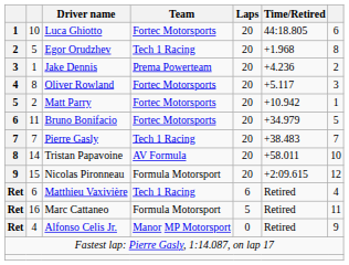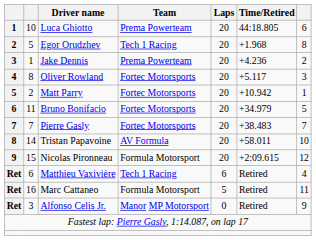 <table class="wikitable" style="font-size: 85%;">
 <tr>
 <th></th>
 <th></th>
 <th>Driver name</th>
 <th>Team</th>
 <th>Laps</th>
 <th>Time/Retired</th>
 <th></th>
 </tr>
 <tr>
 <th>1</th>
 <td align=center>10</td>
 <td> <a href='#'>Luca Ghiotto</a></td>
-<td><a href='#'>Fortec Motorsports</a></td>
+<td><a href='#'>Prema Powerteam</a></td>
 <td align=center>20</td>
 <td>44:18.805</td>
 <td align=center>6</td>
 </tr>
 <tr>
 <th>2</th>
 <td align=center>5</td>
 <td> <a href='#'>Egor Orudzhev</a></td>
 <td><a href='#'>Tech 1 Racing</a></td>
 <td align=center>20</td>
 <td>+1.968</td>
 <td align=center>8</td>
 </tr>
 <tr>
 <th>3</th>
 <td align=center>1</td>
 <td> <a href='#'>Jake Dennis</a></td>
 <td><a href='#'>Prema Powerteam</a></td>
 <td align=center>20</td>
 <td>+4.236</td>
 <td align=center>2</td>
 </tr>
 <tr>
 <th>4</th>
 <td align=center>8</td>
 <td> <a href='#'>Oliver Rowland</a></td>
 <td><a href='#'>Fortec Motorsports</a></td>
 <td align=center>20</td>
 <td>+5.117</td>
 <td align=center>3</td>
 </tr>
 <tr>
 <th>5</th>
 <td align=center>2</td>
 <td> <a href='#'>Matt Parry</a></td>
 <td><a href='#'>Fortec Motorsports</a></td>
 <td align=center>20</td>
 <td>+10.942</td>
 <td align=center>1</td>
 </tr>
 <tr>
 <th>6</th>
 <td align=center>11</td>
 <td> <a href='#'>Bruno Bonifacio</a></td>
 <td><a href='#'>Fortec Motorsports</a></td>
 <td align=center>20</td>
 <td>+34.979</td>
 <td align=center>5</td>
 </tr>
 <tr>
 <th>7</th>
 <td align=center>7</td>
 <td> <a href='#'>Pierre Gasly</a></td>
-<td><a href='#'>Tech 1 Racing</a></td>
+<td><a href='#'>Fortec Motorsports</a></td>
 <td align=center>20</td>
 <td>+38.483</td>
 <td align=center>7</td>
 </tr>
 <tr>
 <th>8</th>
 <td align=center>14</td>
 <td> Tristan Papavoine</td>
 <td><a href='#'>AV Formula</a></td>
 <td align=center>20</td>
 <td>+58.011</td>
 <td align=center>10</td>
 </tr>
 <tr>
 <th>9</th>
 <td align=center>15</td>
 <td> Nicolas Pironneau</td>
 <td>Formula Motorsport</td>
 <td align=center>20</td>
 <td>+2:09.615</td>
 <td align=center>12</td>
 </tr>
 <tr>
 <th>Ret</th>
 <td align=center>6</td>
 <td> <a href='#'>Matthieu Vaxivière</a></td>
 <td><a href='#'>Tech 1 Racing</a></td>
 <td align=center>6</td>
 <td>Retired</td>
 <td align=center>4</td>
 </tr>
 <tr>
 <th>Ret</th>
 <td align=center>16</td>
 <td> Marc Cattaneo</td>
 <td>Formula Motorsport</td>
 <td align=center>5</td>
 <td>Retired</td>
 <td align=center>11</td>
 </tr>
 <tr>
 <th>Ret</th>
-<td align=center>4</td>
+<td align=center>3</td>
 <td> <a href='#'>Alfonso Celis Jr.</a></td>
 <td><a href='#'>Manor</a> <a href='#'>MP Motorsport</a></td>
 <td align=center>0</td>
 <td>Retired</td>
 <td align=center>9</td>
 </tr>
 <tr>
 <td colspan=7 align=center><em>Fastest lap: <a href='#'>Pierre Gasly</a>, 1:14.087,  on lap 17</em></td>
 </tr>
 <tr>
 <td colspan=7></td>
 </tr>
 </table>
